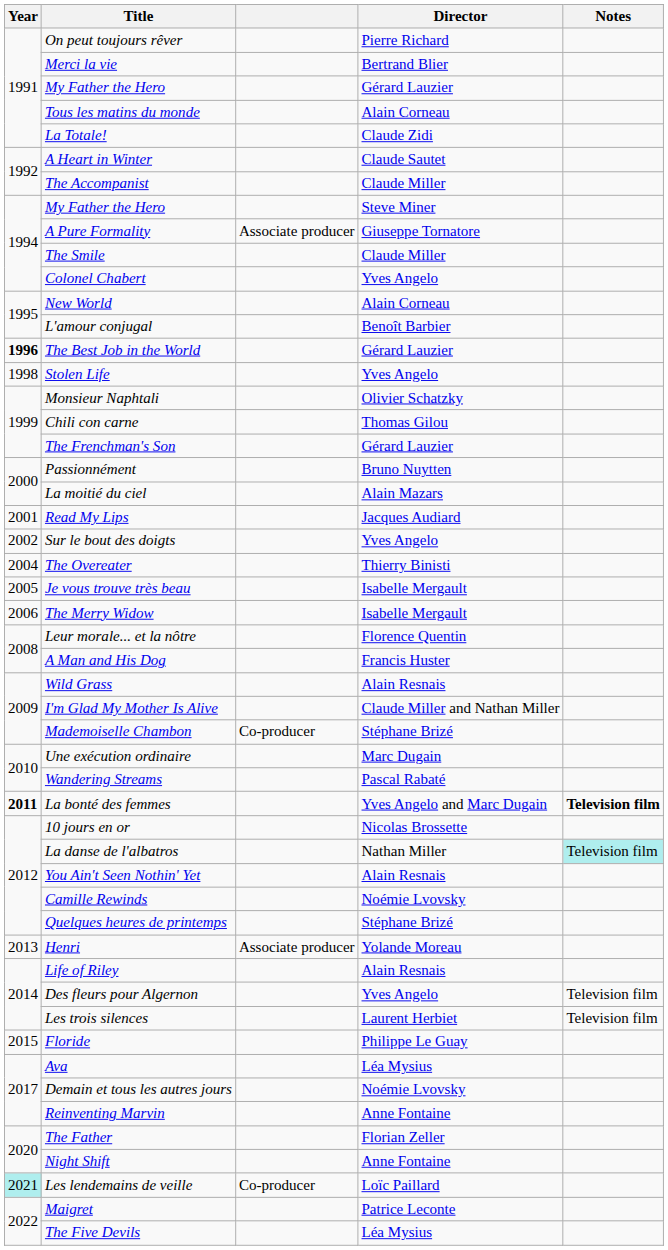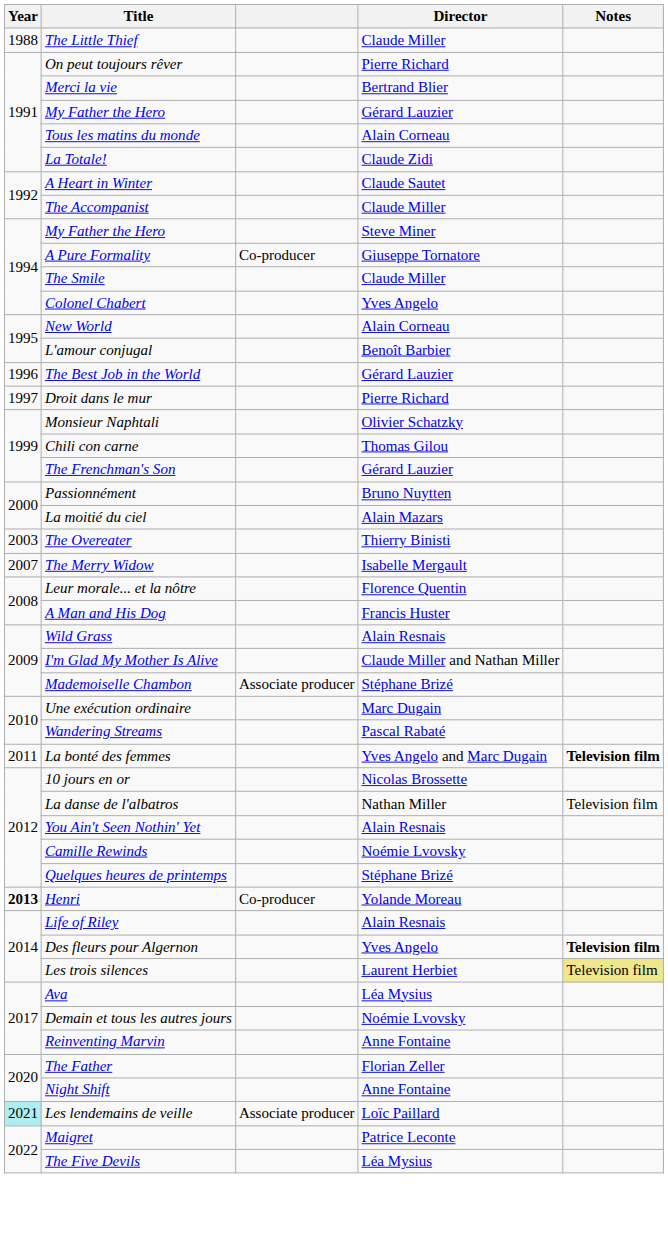 <table class="wikitable">
 <tr>
 <th>Year</th>
 <th>Title</th>
 <th></th>
 <th>Director</th>
 <th>Notes</th>
+</tr>
+<tr>
+<td>1988</td>
+<td><em><a href='#'>The Little Thief</a></em></td>
+<td></td>
+<td><a href='#'>Claude Miller</a></td>
+<td></td>
 </tr>
 <tr>
 <td rowspan="5">1991</td>
 <td><em>On peut toujours rêver</em></td>
 <td></td>
 <td><a href='#'>Pierre Richard</a></td>
 <td></td>
 </tr>
 <tr>
 <td><em><a href='#'>Merci la vie</a></em></td>
 <td></td>
 <td><a href='#'>Bertrand Blier</a></td>
 <td></td>
 </tr>
 <tr>
 <td><em><a href='#'>My Father the Hero</a></em></td>
 <td></td>
 <td><a href='#'>Gérard Lauzier</a></td>
 <td></td>
 </tr>
 <tr>
 <td><em><a href='#'>Tous les matins du monde</a></em></td>
 <td></td>
 <td><a href='#'>Alain Corneau</a></td>
 <td></td>
 </tr>
 <tr>
 <td><em><a href='#'>La Totale!</a></em></td>
 <td></td>
 <td><a href='#'>Claude Zidi</a></td>
 <td></td>
 </tr>
 <tr>
 <td rowspan="2">1992</td>
 <td><em><a href='#'>A Heart in Winter</a></em></td>
 <td></td>
 <td><a href='#'>Claude Sautet</a></td>
 <td></td>
 </tr>
 <tr>
 <td><em><a href='#'>The Accompanist</a></em></td>
 <td></td>
 <td><a href='#'>Claude Miller</a></td>
 <td></td>
 </tr>
 <tr>
 <td rowspan="4">1994</td>
 <td><em><a href='#'>My Father the Hero</a></em></td>
 <td></td>
 <td><a href='#'>Steve Miner</a></td>
 <td></td>
 </tr>
 <tr>
 <td><em><a href='#'>A Pure Formality</a></em></td>
-<td>Associate producer</td>
+<td>Co-producer</td>
 <td><a href='#'>Giuseppe Tornatore</a></td>
 <td></td>
 </tr>
 <tr>
 <td><em><a href='#'>The Smile</a></em></td>
 <td></td>
 <td><a href='#'>Claude Miller</a></td>
 <td></td>
 </tr>
 <tr>
 <td><em><a href='#'>Colonel Chabert</a></em></td>
 <td></td>
 <td><a href='#'>Yves Angelo</a></td>
 <td></td>
 </tr>
 <tr>
 <td rowspan="2">1995</td>
 <td><em><a href='#'>New World</a></em></td>
 <td></td>
 <td><a href='#'>Alain Corneau</a></td>
 <td></td>
 </tr>
 <tr>
 <td><em>L'amour conjugal</em></td>
 <td></td>
 <td><a href='#'>Benoît Barbier</a></td>
 <td></td>
 </tr>
 <tr>
-<td><strong>1996</strong></td>
+<td>1996</td>
 <td><em><a href='#'>The Best Job in the World</a></em></td>
 <td></td>
 <td><a href='#'>Gérard Lauzier</a></td>
 <td></td>
 </tr>
 <tr>
-<td>1998</td>
-<td><em><a href='#'>Stolen Life</a></em></td>
+<td>1997</td>
+<td><em>Droit dans le mur</em></td>
 <td></td>
-<td><a href='#'>Yves Angelo</a></td>
+<td><a href='#'>Pierre Richard</a></td>
 <td></td>
 </tr>
 <tr>
 <td rowspan="3">1999</td>
 <td><em>Monsieur Naphtali</em></td>
 <td></td>
 <td><a href='#'>Olivier Schatzky</a></td>
 <td></td>
 </tr>
 <tr>
 <td><em>Chili con carne</em></td>
 <td></td>
 <td><a href='#'>Thomas Gilou</a></td>
 <td></td>
 </tr>
 <tr>
 <td><em><a href='#'>The Frenchman's Son</a></em></td>
 <td></td>
 <td><a href='#'>Gérard Lauzier</a></td>
 <td></td>
 </tr>
 <tr>
 <td rowspan="2">2000</td>
 <td><em>Passionnément</em></td>
 <td></td>
 <td><a href='#'>Bruno Nuytten</a></td>
 <td></td>
 </tr>
 <tr>
 <td><em>La moitié du ciel</em></td>
 <td></td>
 <td><a href='#'>Alain Mazars</a></td>
 <td></td>
 </tr>
 <tr>
-<td>2001</td>
-<td><em><a href='#'>Read My Lips</a></em></td>
-<td></td>
-<td><a href='#'>Jacques Audiard</a></td>
-<td></td>
-</tr>
-<tr>
-<td>2002</td>
-<td><em>Sur le bout des doigts</em></td>
-<td></td>
-<td><a href='#'>Yves Angelo</a></td>
-<td></td>
-</tr>
-<tr>
-<td>2004</td>
+<td>2003</td>
 <td><em><a href='#'>The Overeater</a></em></td>
 <td></td>
 <td><a href='#'>Thierry Binisti</a></td>
 <td></td>
 </tr>
 <tr>
-<td>2005</td>
-<td><em><a href='#'>Je vous trouve très beau</a></em></td>
-<td></td>
-<td><a href='#'>Isabelle Mergault</a></td>
-<td></td>
-</tr>
-<tr>
-<td>2006</td>
+<td>2007</td>
 <td><em><a href='#'>The Merry Widow</a></em></td>
 <td></td>
 <td><a href='#'>Isabelle Mergault</a></td>
 <td></td>
 </tr>
 <tr>
 <td rowspan="2">2008</td>
 <td><em>Leur morale... et la nôtre</em></td>
 <td></td>
 <td><a href='#'>Florence Quentin</a></td>
 <td></td>
 </tr>
 <tr>
 <td><em><a href='#'>A Man and His Dog</a></em></td>
 <td></td>
 <td><a href='#'>Francis Huster</a></td>
 <td></td>
 </tr>
 <tr>
 <td rowspan="3">2009</td>
 <td><em><a href='#'>Wild Grass</a></em></td>
 <td></td>
 <td><a href='#'>Alain Resnais</a></td>
 <td></td>
 </tr>
 <tr>
 <td><em><a href='#'>I'm Glad My Mother Is Alive</a></em></td>
 <td></td>
 <td><a href='#'>Claude Miller</a> and Nathan Miller</td>
 <td></td>
 </tr>
 <tr>
 <td><em><a href='#'>Mademoiselle Chambon</a></em></td>
-<td>Co-producer</td>
+<td>Associate producer</td>
 <td><a href='#'>Stéphane Brizé</a></td>
 <td></td>
 </tr>
 <tr>
 <td rowspan="2">2010</td>
 <td><em>Une exécution ordinaire</em></td>
 <td></td>
 <td><a href='#'>Marc Dugain</a></td>
 <td></td>
 </tr>
 <tr>
 <td><em><a href='#'>Wandering Streams</a></em></td>
 <td></td>
 <td><a href='#'>Pascal Rabaté</a></td>
 <td></td>
 </tr>
 <tr>
-<td><strong>2011</strong></td>
+<td>2011</td>
 <td><em>La bonté des femmes</em></td>
 <td></td>
 <td><a href='#'>Yves Angelo</a> and <a href='#'>Marc Dugain</a></td>
 <td><strong>Television film</strong></td>
 </tr>
 <tr>
 <td rowspan="5">2012</td>
 <td><em>10 jours en or</em></td>
 <td></td>
 <td><a href='#'>Nicolas Brossette</a></td>
 <td></td>
 </tr>
 <tr>
 <td><em>La danse de l'albatros</em></td>
 <td></td>
 <td>Nathan Miller</td>
-<td style="background: paleturquoise;">Television film</td>
+<td>Television film</td>
 </tr>
 <tr>
 <td><em><a href='#'>You Ain't Seen Nothin' Yet</a></em></td>
 <td></td>
 <td><a href='#'>Alain Resnais</a></td>
 <td></td>
 </tr>
 <tr>
 <td><em><a href='#'>Camille Rewinds</a></em></td>
 <td></td>
 <td><a href='#'>Noémie Lvovsky</a></td>
 <td></td>
 </tr>
 <tr>
 <td><em><a href='#'>Quelques heures de printemps</a></em></td>
 <td></td>
 <td><a href='#'>Stéphane Brizé</a></td>
 <td></td>
 </tr>
 <tr>
-<td>2013</td>
+<td><strong>2013</strong></td>
 <td><em><a href='#'>Henri</a></em></td>
-<td>Associate producer</td>
+<td>Co-producer</td>
 <td><a href='#'>Yolande Moreau</a></td>
 <td></td>
 </tr>
 <tr>
 <td rowspan="3">2014</td>
 <td><em><a href='#'>Life of Riley</a></em></td>
 <td></td>
 <td><a href='#'>Alain Resnais</a></td>
 <td></td>
 </tr>
 <tr>
 <td><em>Des fleurs pour Algernon</em></td>
 <td></td>
 <td><a href='#'>Yves Angelo</a></td>
-<td>Television film</td>
+<td><strong>Television film</strong></td>
 </tr>
 <tr>
 <td><em>Les trois silences</em></td>
 <td></td>
 <td><a href='#'>Laurent Herbiet</a></td>
-<td>Television film</td>
-</tr>
-<tr>
-<td>2015</td>
-<td><em><a href='#'>Floride</a></em></td>
-<td></td>
-<td><a href='#'>Philippe Le Guay</a></td>
-<td></td>
+<td style="background: khaki;">Television film</td>
 </tr>
 <tr>
 <td rowspan="3">2017</td>
 <td><em><a href='#'>Ava</a></em></td>
 <td></td>
 <td><a href='#'>Léa Mysius</a></td>
 <td></td>
 </tr>
 <tr>
 <td><em>Demain et tous les autres jours</em></td>
 <td></td>
 <td><a href='#'>Noémie Lvovsky</a></td>
 <td></td>
 </tr>
 <tr>
 <td><em><a href='#'>Reinventing Marvin</a></em></td>
 <td></td>
 <td><a href='#'>Anne Fontaine</a></td>
 <td></td>
 </tr>
 <tr>
 <td rowspan="2">2020</td>
 <td><em><a href='#'>The Father</a></em></td>
 <td></td>
 <td><a href='#'>Florian Zeller</a></td>
 <td></td>
 </tr>
 <tr>
 <td><em><a href='#'>Night Shift</a></em></td>
 <td></td>
 <td><a href='#'>Anne Fontaine</a></td>
 <td></td>
 </tr>
 <tr>
 <td style="background: paleturquoise;">2021</td>
 <td><em>Les lendemains de veille</em></td>
-<td>Co-producer</td>
+<td>Associate producer</td>
 <td><a href='#'>Loïc Paillard</a></td>
 <td></td>
 </tr>
 <tr>
 <td rowspan="2">2022</td>
 <td><em><a href='#'>Maigret</a></em></td>
 <td></td>
 <td><a href='#'>Patrice Leconte</a></td>
 <td></td>
 </tr>
 <tr>
 <td><em><a href='#'>The Five Devils</a></em></td>
 <td></td>
 <td><a href='#'>Léa Mysius</a></td>
 <td></td>
 </tr>
 </table>
